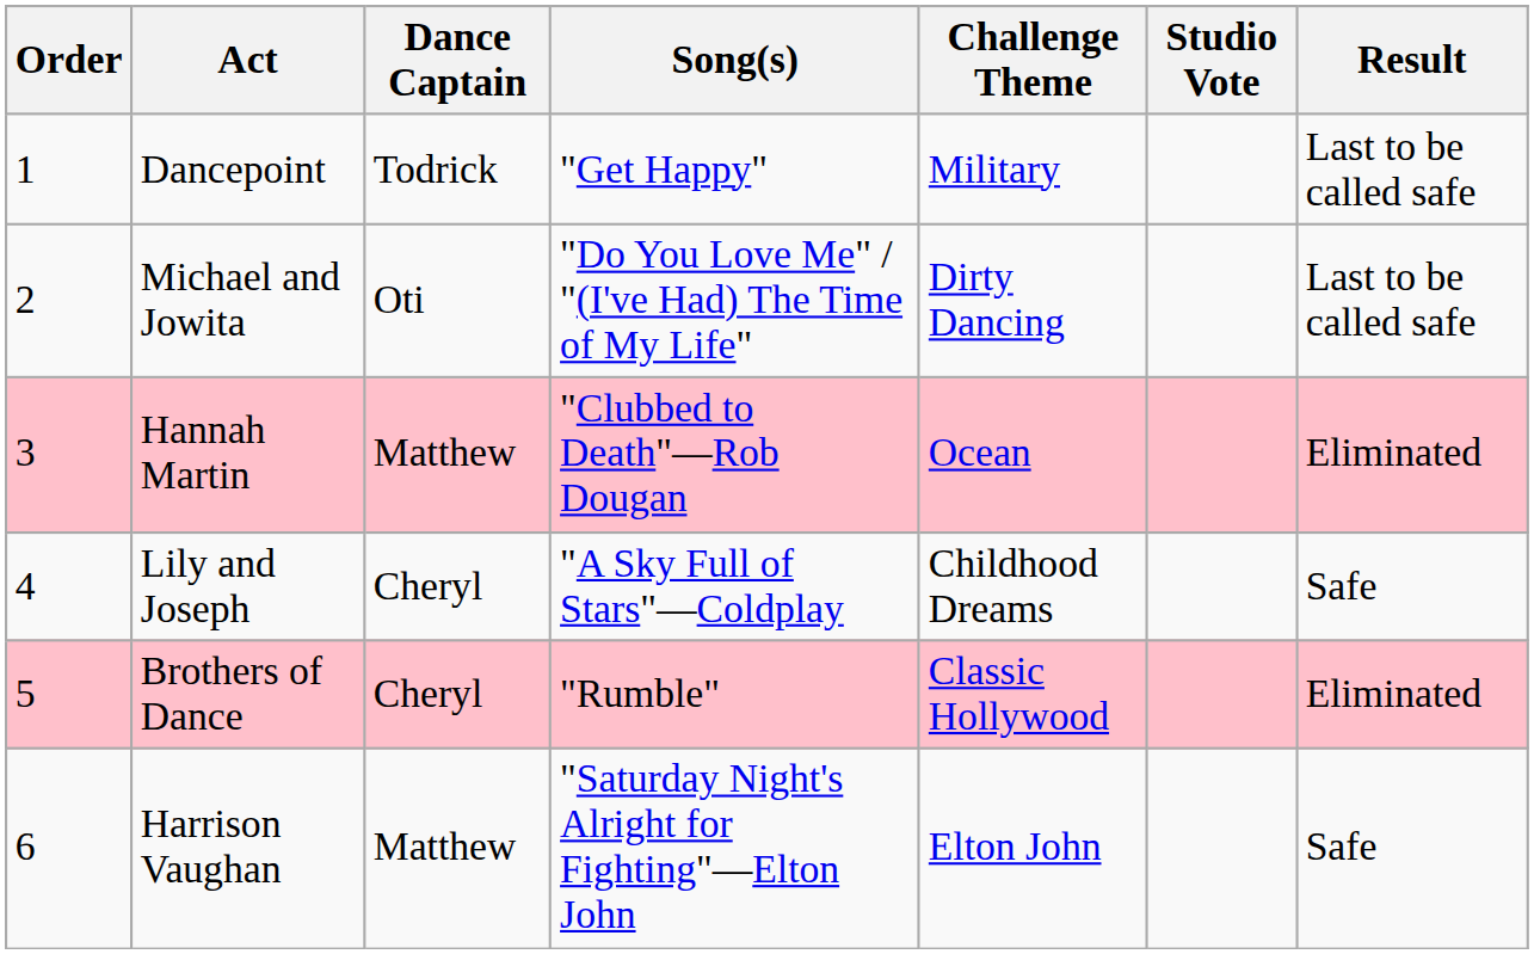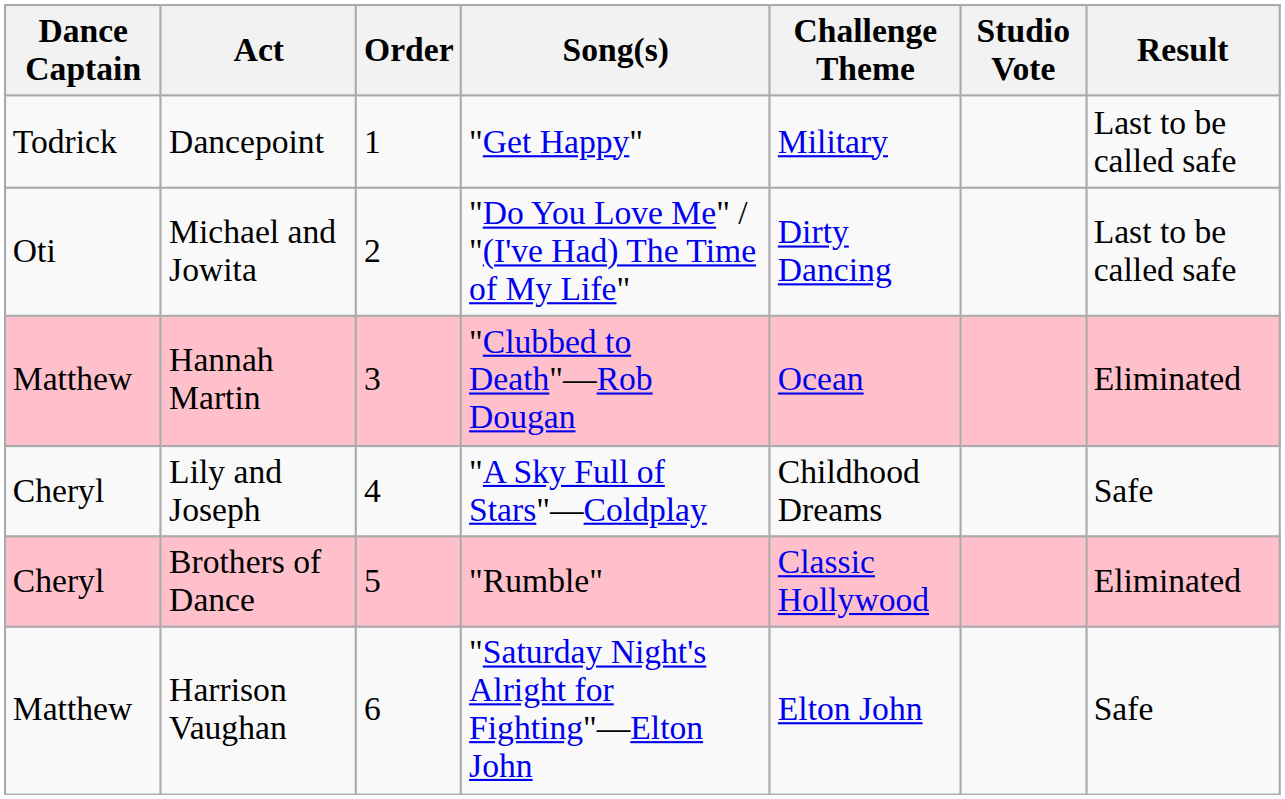 <table class="wikitable sortable">
 <tr>
+<th>Dance Captain</th>
+<th>Act</th>
 <th>Order</th>
-<th>Act</th>
-<th>Dance Captain</th>
 <th>Song(s)</th>
 <th>Challenge Theme</th>
 <th>Studio Vote</th>
 <th>Result</th>
 </tr>
 <tr>
+<td>Todrick</td>
+<td>Dancepoint</td>
 <td>1</td>
-<td>Dancepoint</td>
-<td>Todrick</td>
 <td>"<a href='#'>Get Happy</a>"</td>
 <td><a href='#'>Military</a></td>
 <td></td>
 <td>Last to be called safe</td>
 </tr>
 <tr>
+<td>Oti</td>
+<td>Michael and Jowita</td>
 <td>2</td>
-<td>Michael and Jowita</td>
-<td>Oti</td>
 <td>"<a href='#'>Do You Love Me</a>" / "<a href='#'>(I've Had) The Time of My Life</a>"</td>
 <td><a href='#'>Dirty Dancing</a></td>
 <td></td>
 <td>Last to be called safe</td>
 </tr>
 <tr bgcolor="pink">
+<td>Matthew</td>
+<td>Hannah Martin</td>
 <td>3</td>
-<td>Hannah Martin</td>
-<td>Matthew</td>
 <td>"<a href='#'>Clubbed to Death</a>"—<a href='#'>Rob Dougan</a></td>
 <td><a href='#'>Ocean</a></td>
 <td></td>
 <td>Eliminated</td>
 </tr>
 <tr>
+<td>Cheryl</td>
+<td>Lily and Joseph</td>
 <td>4</td>
-<td>Lily and Joseph</td>
-<td>Cheryl</td>
 <td>"<a href='#'>A Sky Full of Stars</a>"—<a href='#'>Coldplay</a></td>
 <td>Childhood Dreams</td>
 <td></td>
 <td>Safe</td>
 </tr>
 <tr bgcolor="pink">
+<td>Cheryl</td>
+<td>Brothers of Dance</td>
 <td>5</td>
-<td>Brothers of Dance</td>
-<td>Cheryl</td>
 <td>"Rumble"</td>
 <td><a href='#'>Classic Hollywood</a></td>
 <td></td>
 <td>Eliminated</td>
 </tr>
 <tr>
+<td>Matthew</td>
+<td>Harrison Vaughan</td>
 <td>6</td>
-<td>Harrison Vaughan</td>
-<td>Matthew</td>
 <td>"<a href='#'>Saturday Night's Alright for Fighting</a>"—<a href='#'>Elton John</a></td>
 <td><a href='#'>Elton John</a></td>
 <td></td>
 <td>Safe</td>
 </tr>
 </table>
